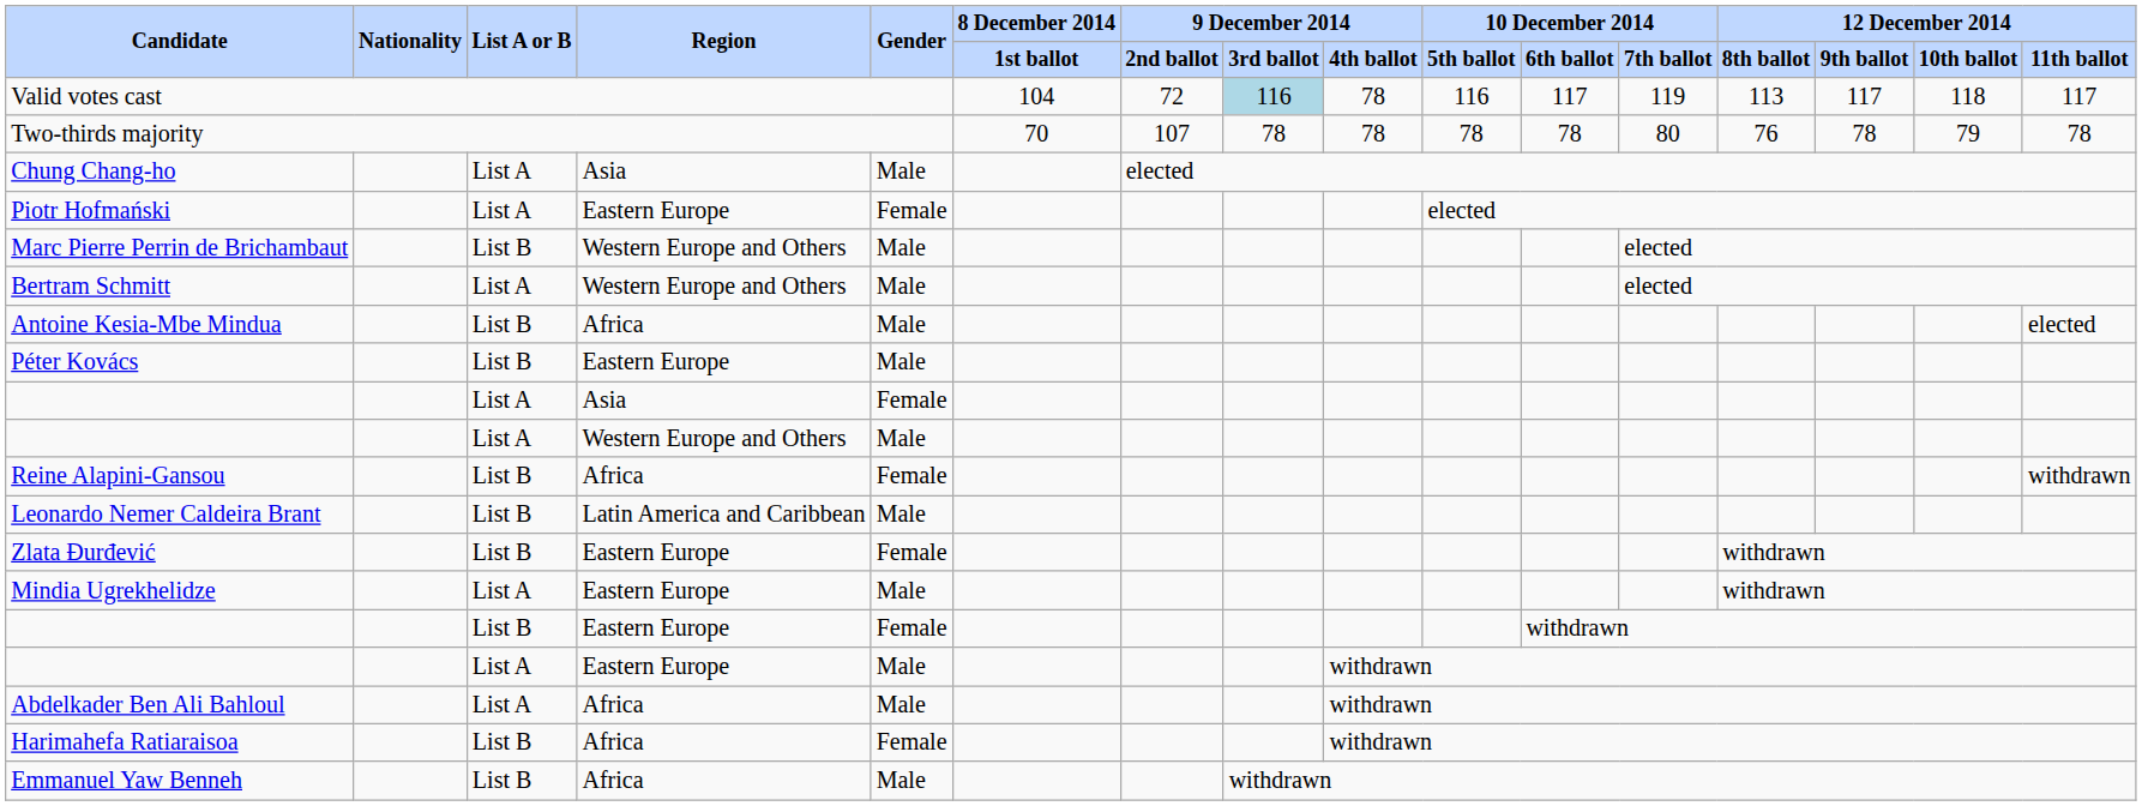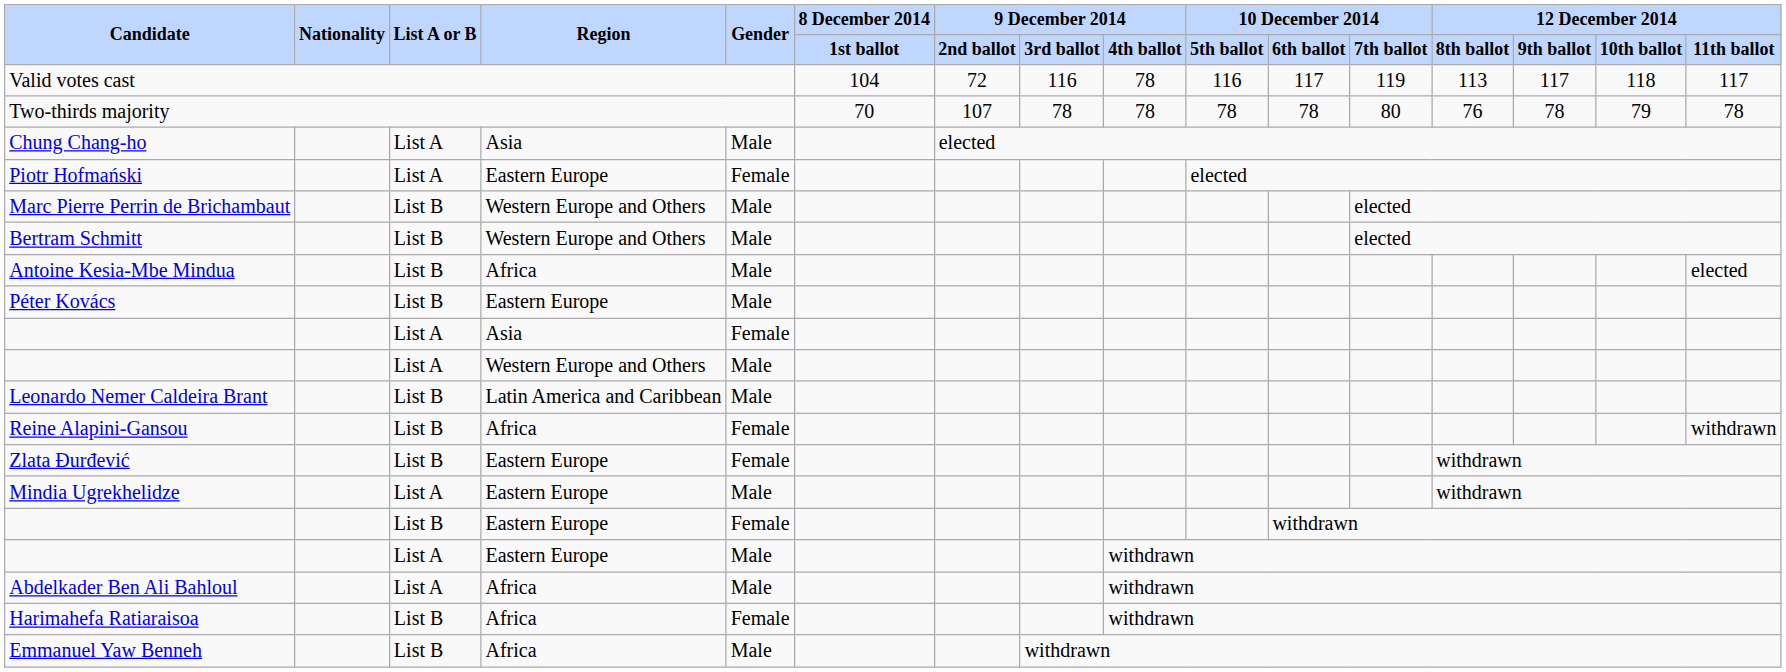 <table class="wikitable">
 <tr bgcolor=#BFD7FF align="center" style="font-size:90%;">
 <td rowspan=2><strong>Candidate</strong></td>
 <td rowspan=2><strong>Nationality</strong></td>
 <td rowspan=2><strong>List A or B</strong></td>
 <td rowspan=2><strong>Region</strong></td>
 <td rowspan=2><strong>Gender</strong></td>
 <td><strong>8 December 2014</strong></td>
 <td colspan=3><strong>9 December 2014</strong></td>
 <td colspan=3><strong>10 December 2014</strong></td>
 <td colspan=4><strong>12 December 2014</strong></td>
 </tr>
 <tr bgcolor=#BFD7FF align="center" style="font-size:90%;">
 <td><strong>1st ballot</strong></td>
 <td><strong>2nd ballot</strong></td>
 <td><strong>3rd ballot</strong></td>
 <td><strong>4th ballot</strong></td>
 <td><strong>5th ballot</strong></td>
 <td><strong>6th ballot</strong></td>
 <td><strong>7th ballot</strong></td>
 <td><strong>8th ballot</strong></td>
 <td><strong>9th ballot</strong></td>
 <td><strong>10th ballot</strong></td>
 <td><strong>11th ballot</strong></td>
 </tr>
 <tr>
 <td colspan=5>Valid votes cast</td>
 <td align="center">104</td>
 <td align="center">72</td>
-<td align="center" style="background: lightblue;">116</td>
+<td align="center">116</td>
 <td align="center">78</td>
 <td align="center">116</td>
 <td align="center">117</td>
 <td align="center">119</td>
 <td align="center">113</td>
 <td align="center">117</td>
 <td align="center">118</td>
 <td align="center">117</td>
 </tr>
 <tr>
 <td colspan=5>Two-thirds majority</td>
 <td align="center">70</td>
 <td align="center">107</td>
 <td align="center">78</td>
 <td align="center">78</td>
 <td align="center">78</td>
 <td align="center">78</td>
 <td align="center">80</td>
 <td align="center">76</td>
 <td align="center">78</td>
 <td align="center">79</td>
 <td align="center">78</td>
 </tr>
 <tr>
 <td><a href='#'>Chung Chang-ho</a></td>
 <td></td>
 <td>List A</td>
 <td>Asia</td>
 <td>Male</td>
 <td></td>
 <td colspan=10>elected</td>
 </tr>
 <tr>
 <td><a href='#'>Piotr Hofmański</a></td>
 <td></td>
 <td>List A</td>
 <td>Eastern Europe</td>
 <td>Female</td>
 <td></td>
 <td></td>
 <td></td>
 <td></td>
 <td colspan=7>elected</td>
 </tr>
 <tr>
 <td><a href='#'>Marc Pierre Perrin de Brichambaut</a></td>
 <td></td>
 <td>List B</td>
 <td>Western Europe and Others</td>
 <td>Male</td>
 <td></td>
 <td></td>
 <td></td>
 <td></td>
 <td></td>
 <td></td>
 <td colspan=5>elected</td>
 </tr>
 <tr>
 <td><a href='#'>Bertram Schmitt</a></td>
 <td></td>
-<td>List A</td>
+<td>List B</td>
 <td>Western Europe and Others</td>
 <td>Male</td>
 <td></td>
 <td></td>
 <td></td>
 <td></td>
 <td></td>
 <td></td>
 <td colspan=5>elected</td>
 </tr>
 <tr>
 <td><a href='#'>Antoine Kesia-Mbe Mindua</a></td>
 <td></td>
 <td>List B</td>
 <td>Africa</td>
 <td>Male</td>
 <td></td>
 <td></td>
 <td></td>
 <td></td>
 <td></td>
 <td></td>
 <td></td>
 <td></td>
 <td></td>
 <td></td>
 <td>elected</td>
 </tr>
 <tr>
 <td><a href='#'>Péter Kovács</a></td>
 <td></td>
 <td>List B</td>
 <td>Eastern Europe</td>
 <td>Male</td>
 <td></td>
 <td></td>
 <td></td>
 <td></td>
 <td></td>
 <td></td>
 <td></td>
 <td></td>
 <td></td>
 <td></td>
 <td></td>
 </tr>
 <tr>
 <td></td>
 <td></td>
 <td>List A</td>
 <td>Asia</td>
 <td>Female</td>
 <td></td>
 <td></td>
 <td></td>
 <td></td>
 <td></td>
 <td></td>
 <td></td>
 <td></td>
 <td></td>
 <td></td>
 <td></td>
 </tr>
 <tr>
 <td></td>
 <td></td>
 <td>List A</td>
 <td>Western Europe and Others</td>
 <td>Male</td>
 <td></td>
 <td></td>
 <td></td>
 <td></td>
 <td></td>
 <td></td>
 <td></td>
 <td></td>
 <td></td>
 <td></td>
 <td></td>
 </tr>
 <tr>
+<td><a href='#'>Leonardo Nemer Caldeira Brant</a></td>
+<td></td>
+<td>List B</td>
+<td>Latin America and Caribbean</td>
+<td>Male</td>
+<td></td>
+<td></td>
+<td></td>
+<td></td>
+<td></td>
+<td></td>
+<td></td>
+<td></td>
+<td></td>
+<td></td>
+<td></td>
+</tr>
+<tr>
 <td><a href='#'>Reine Alapini-Gansou</a></td>
 <td></td>
 <td>List B</td>
 <td>Africa</td>
 <td>Female</td>
 <td></td>
 <td></td>
 <td></td>
 <td></td>
 <td></td>
 <td></td>
 <td></td>
 <td></td>
 <td></td>
 <td></td>
 <td colspan=1>withdrawn</td>
-</tr>
-<tr>
-<td><a href='#'>Leonardo Nemer Caldeira Brant</a></td>
-<td></td>
-<td>List B</td>
-<td>Latin America and Caribbean</td>
-<td>Male</td>
-<td></td>
-<td></td>
-<td></td>
-<td></td>
-<td></td>
-<td></td>
-<td></td>
-<td></td>
-<td></td>
-<td></td>
-<td></td>
 </tr>
 <tr>
 <td><a href='#'>Zlata Đurđević</a></td>
 <td></td>
 <td>List B</td>
 <td>Eastern Europe</td>
 <td>Female</td>
 <td></td>
 <td></td>
 <td></td>
 <td></td>
 <td></td>
 <td></td>
 <td></td>
 <td colspan=4>withdrawn</td>
 </tr>
 <tr>
 <td><a href='#'>Mindia Ugrekhelidze</a></td>
 <td></td>
 <td>List A</td>
 <td>Eastern Europe</td>
 <td>Male</td>
 <td></td>
 <td></td>
 <td></td>
 <td></td>
 <td></td>
 <td></td>
 <td></td>
 <td colspan=4>withdrawn</td>
 </tr>
 <tr>
 <td></td>
 <td></td>
 <td>List B</td>
 <td>Eastern Europe</td>
 <td>Female</td>
 <td></td>
 <td></td>
 <td></td>
 <td></td>
 <td></td>
 <td colspan=6>withdrawn</td>
 </tr>
 <tr>
 <td></td>
 <td></td>
 <td>List A</td>
 <td>Eastern Europe</td>
 <td>Male</td>
 <td></td>
 <td></td>
 <td></td>
 <td colspan=8>withdrawn</td>
 </tr>
 <tr>
 <td><a href='#'>Abdelkader Ben Ali Bahloul</a></td>
 <td></td>
 <td>List A</td>
 <td>Africa</td>
 <td>Male</td>
 <td></td>
 <td></td>
 <td></td>
 <td colspan=8>withdrawn</td>
 </tr>
 <tr>
 <td><a href='#'>Harimahefa Ratiaraisoa</a></td>
 <td></td>
 <td>List B</td>
 <td>Africa</td>
 <td>Female</td>
 <td></td>
 <td></td>
 <td></td>
 <td colspan=8>withdrawn</td>
 </tr>
 <tr>
 <td><a href='#'>Emmanuel Yaw Benneh</a></td>
 <td></td>
 <td>List B</td>
 <td>Africa</td>
 <td>Male</td>
 <td></td>
 <td></td>
 <td colspan=9>withdrawn</td>
 </tr>
 </table>
